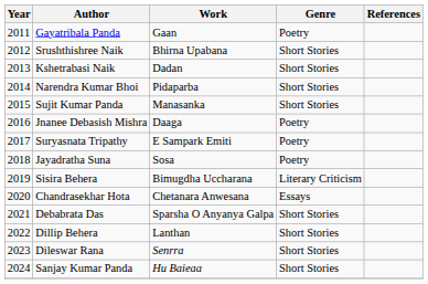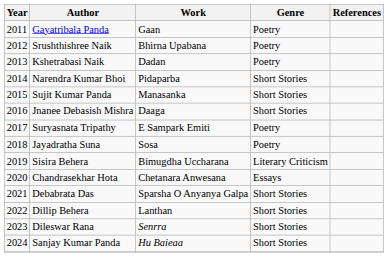 <table class="wikitable">
 <tr>
 <th>Year</th>
 <th>Author</th>
 <th>Work</th>
 <th>Genre</th>
 <th class="unsortable">References</th>
 </tr>
 <tr>
 <td>2011</td>
 <td><a href='#'>Gayatribala Panda</a></td>
 <td>Gaan</td>
 <td>Poetry</td>
 <td></td>
 </tr>
 <tr>
 <td>2012</td>
 <td>Srushthishree Naik</td>
 <td>Bhirna Upabana</td>
-<td>Short Stories</td>
+<td>Poetry</td>
 <td></td>
 </tr>
 <tr>
 <td>2013</td>
 <td>Kshetrabasi Naik</td>
 <td>Dadan</td>
-<td>Short Stories</td>
+<td>Poetry</td>
 <td></td>
 </tr>
 <tr>
 <td>2014</td>
 <td>Narendra Kumar Bhoi</td>
 <td>Pidaparba</td>
 <td>Short Stories</td>
 <td></td>
 </tr>
 <tr>
 <td>2015</td>
 <td>Sujit Kumar Panda</td>
 <td>Manasanka</td>
 <td>Short Stories</td>
 <td></td>
 </tr>
 <tr>
 <td>2016</td>
 <td>Jnanee Debasish Mishra</td>
 <td>Daaga</td>
-<td>Poetry</td>
+<td>Short Stories</td>
 <td></td>
 </tr>
 <tr>
 <td>2017</td>
 <td>Suryasnata Tripathy</td>
 <td>E Sampark Emiti</td>
 <td>Poetry</td>
 <td></td>
 </tr>
 <tr>
 <td>2018</td>
 <td>Jayadratha Suna</td>
 <td>Sosa</td>
 <td>Poetry</td>
 <td></td>
 </tr>
 <tr>
 <td>2019</td>
 <td>Sisira Behera</td>
 <td>Bimugdha Uccharana</td>
 <td>Literary Criticism</td>
 <td></td>
 </tr>
 <tr>
 <td>2020</td>
 <td>Chandrasekhar Hota</td>
 <td>Chetanara Anwesana</td>
 <td>Essays</td>
 <td></td>
 </tr>
 <tr>
 <td>2021</td>
 <td>Debabrata Das</td>
 <td>Sparsha O Anyanya Galpa</td>
 <td>Short Stories</td>
 <td></td>
 </tr>
 <tr>
 <td>2022</td>
 <td>Dillip Behera</td>
 <td>Lanthan</td>
 <td>Short Stories</td>
 <td></td>
 </tr>
 <tr>
 <td>2023</td>
 <td>Dileswar Rana</td>
 <td><em>Senrra</em></td>
 <td>Short Stories</td>
 <td></td>
 </tr>
 <tr>
 <td>2024</td>
 <td>Sanjay Kumar Panda</td>
 <td><em>Hu Baieaa</em></td>
 <td>Short Stories</td>
 <td></td>
 </tr>
 <tr>
 </tr>
 </table>
